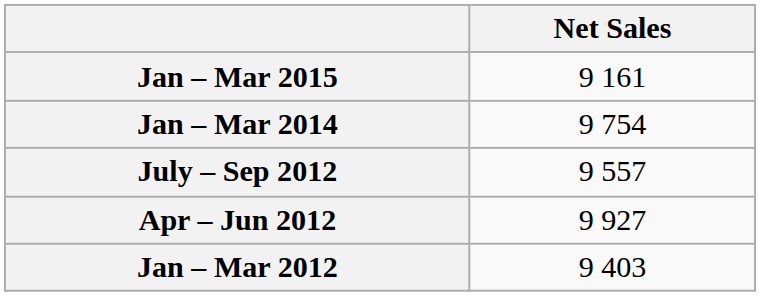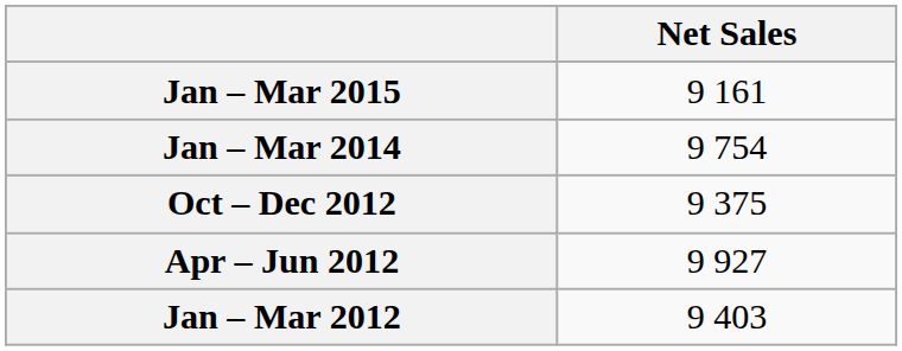 <table class="wikitable sortable" style="text-align:center; width:400px; height:150px;">
 <tr>
 <th></th>
 <th>Net Sales</th>
 </tr>
 <tr>
 <th scope="row">Jan – Mar 2015</th>
 <td>9 161</td>
 </tr>
 <tr>
 <th scope="row">Jan – Mar 2014</th>
 <td>9 754</td>
 </tr>
 <tr>
-<th scope="row">July – Sep 2012</th>
-<td>9 557</td>
+<th scope="row">Oct – Dec 2012</th>
+<td>9 375</td>
 </tr>
 <tr>
 <th scope="row">Apr – Jun 2012</th>
 <td>9 927</td>
 </tr>
 <tr>
 <th scope="row">Jan – Mar 2012</th>
 <td>9 403</td>
 </tr>
 </table>
